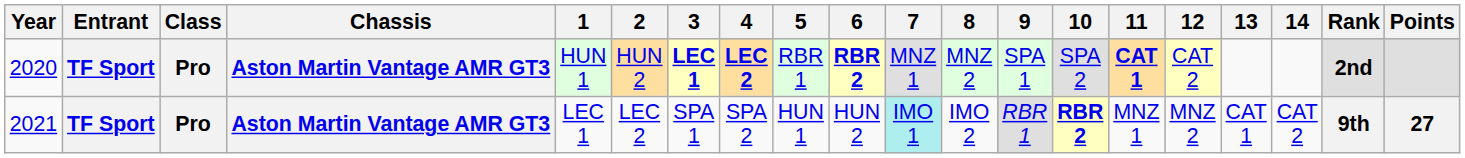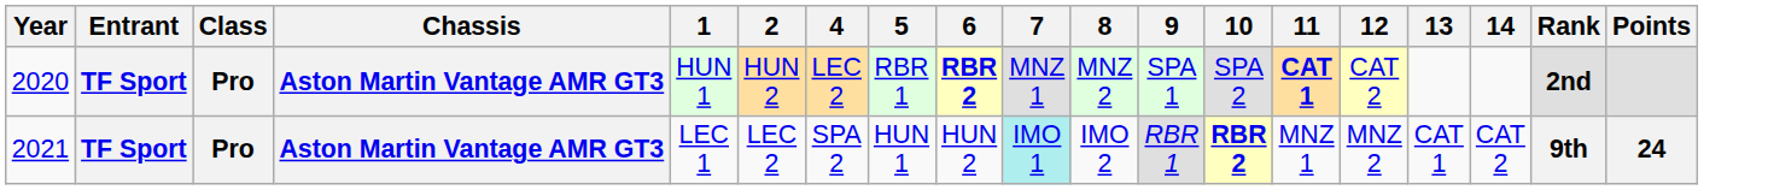 <table class="wikitable" style="text-align:center; font-size:90%">
 <tr>
 <th>Year</th>
 <th>Entrant</th>
 <th>Class</th>
 <th>Chassis</th>
 <th>1</th>
 <th>2</th>
-<th>3</th>
 <th>4</th>
 <th>5</th>
 <th>6</th>
 <th>7</th>
 <th>8</th>
 <th>9</th>
 <th>10</th>
 <th>11</th>
 <th>12</th>
 <th>13</th>
 <th>14</th>
 <th>Rank</th>
 <th>Points</th>
 </tr>
 <tr>
 <td><a href='#'>2020</a></td>
 <th><a href='#'>TF Sport</a></th>
 <th>Pro</th>
 <th><a href='#'>Aston Martin Vantage AMR GT3</a></th>
 <td style="background:#DFFFDF;"><a href='#'>HUN<br>1</a><br></td>
 <td style="background:#FFDF9F;"><a href='#'>HUN<br>2</a><br></td>
-<td style="background:#FFFFBF;"><strong><a href='#'>LEC<br>1</a></strong><br></td>
-<td style="background:#FFDF9F;"><strong><a href='#'>LEC<br>2</a><br></strong></td>
+<td style="background:#FFDF9F;"><a href='#'>LEC<br>2</a><br></td>
 <td style="background:#DFFFDF;"><a href='#'>RBR<br>1</a><br></td>
 <td style="background:#FFFFBF;"><strong><a href='#'>RBR<br>2</a></strong><br></td>
 <td style="background:#DFDFDF;"><a href='#'>MNZ<br>1</a><br></td>
 <td style="background:#DFFFDF;"><a href='#'>MNZ<br>2</a><br></td>
 <td style="background:#DFFFDF;"><a href='#'>SPA<br>1</a><br></td>
 <td style="background:#DFDFDF;"><a href='#'>SPA<br>2</a><br></td>
 <td style="background:#FFDF9F;"><strong><a href='#'>CAT<br>1</a></strong><br></td>
 <td style="background:#FFFFBF;"><a href='#'>CAT<br>2</a><br></td>
 <td></td>
 <td></td>
 <th style="background:#DFDFDF;">2nd</th>
 <th style="background:#DFDFDF;"></th>
 </tr>
 <tr>
 <td><a href='#'>2021</a></td>
 <th><a href='#'>TF Sport</a></th>
 <th>Pro</th>
 <th><a href='#'>Aston Martin Vantage AMR GT3</a></th>
 <td><a href='#'>LEC<br>1</a></td>
 <td><a href='#'>LEC<br>2</a></td>
-<td><a href='#'>SPA<br>1</a></td>
 <td><a href='#'>SPA<br>2</a></td>
 <td><a href='#'>HUN<br>1</a></td>
 <td><a href='#'>HUN<br>2</a></td>
 <td style="background: paleturquoise;"><a href='#'>IMO<br>1</a></td>
 <td><a href='#'>IMO<br>2</a></td>
 <td style="background:#DFDFDF;"><em><a href='#'>RBR<br>1</a></em><br></td>
 <td style="background:#FFFFBF;"><strong><a href='#'>RBR<br>2</a></strong><br></td>
 <td><a href='#'>MNZ<br>1</a></td>
 <td><a href='#'>MNZ<br>2</a></td>
 <td><a href='#'>CAT<br>1</a></td>
 <td><a href='#'>CAT<br>2</a></td>
 <th>9th</th>
-<th>27</th>
+<th>24</th>
 </tr>
 </table>
